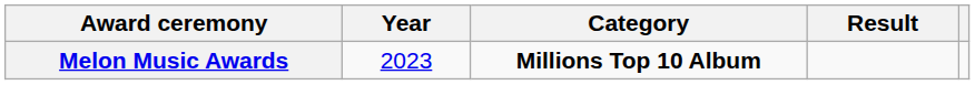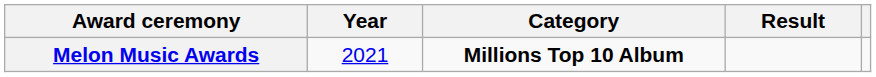 <table class="wikitable plainrowheaders" style="text-align:center;">
 <tr>
 <th scope="col" style="width:14em">Award ceremony</th>
 <th scope="col" style="width:5em">Year</th>
 <th scope="col" style="width:14em">Category</th>
 <th scope="col" style="width:6em">Result</th>
 <th scope="col" class="unsortable"></th>
 </tr>
 <tr>
 <th scope="row"><a href='#'>Melon Music Awards</a></th>
-<td><a href='#'>2023</a></td>
+<td><a href='#'>2021</a></td>
 <td><strong>Millions Top 10 Album</strong></td>
 <td></td>
 <td></td>
 </tr>
 </table>
